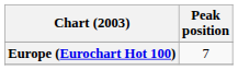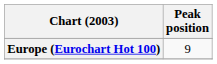 <table class="wikitable sortable plainrowheaders" style="text-align:center">
 <tr>
 <th scope="col">Chart (2003)</th>
 <th scope="col">Peak<br>position</th>
 </tr>
 <tr>
 </tr>
 <tr>
 <th scope="row">Europe (<a href='#'>Eurochart Hot 100</a>)</th>
-<td>7</td>
+<td>9</td>
 </tr>
 <tr>
 </tr>
 <tr>
 </tr>
 <tr>
 </tr>
 <tr>
 </tr>
 </table>
